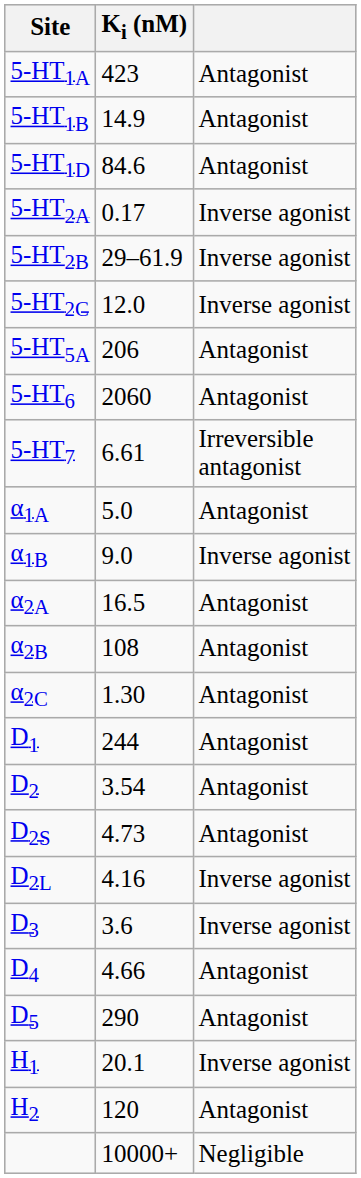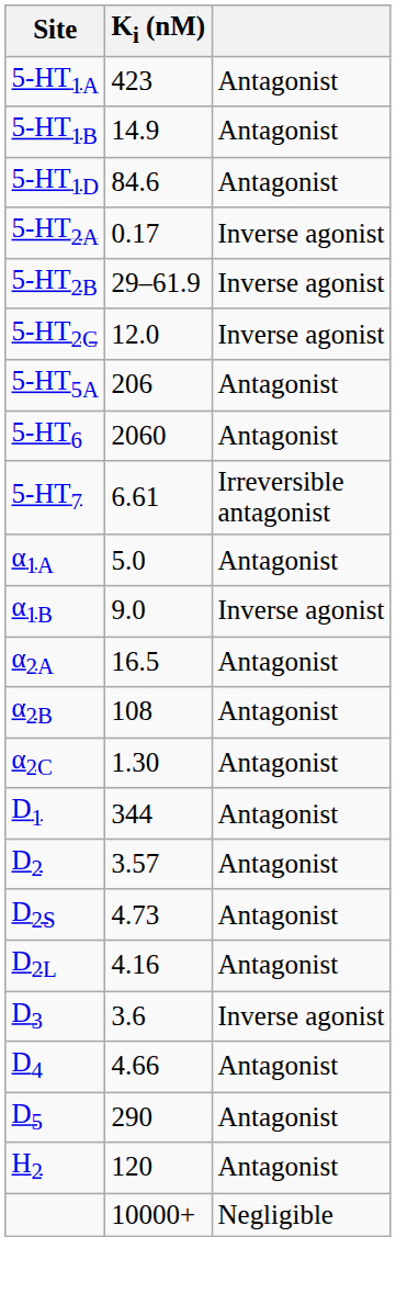 <table class="wikitable sortable floatright">
 <tr>
 <th>Site</th>
 <th>K<sub>i</sub> (nM)</th>
 <th></th>
 </tr>
 <tr>
 <td><a href='#'>5-HT<sub>1A</sub></a></td>
 <td>423</td>
 <td>Antagonist</td>
 </tr>
 <tr>
 <td><a href='#'>5-HT<sub>1B</sub></a></td>
 <td>14.9</td>
 <td>Antagonist</td>
 </tr>
 <tr>
 <td><a href='#'>5-HT<sub>1D</sub></a></td>
 <td>84.6</td>
 <td>Antagonist</td>
 </tr>
 <tr>
 <td><a href='#'>5-HT<sub>2A</sub></a></td>
 <td>0.17</td>
 <td>Inverse agonist</td>
 </tr>
 <tr>
 <td><a href='#'>5-HT<sub>2B</sub></a></td>
 <td>29–61.9</td>
 <td>Inverse agonist</td>
 </tr>
 <tr>
 <td><a href='#'>5-HT<sub>2C</sub></a></td>
 <td>12.0</td>
 <td>Inverse agonist</td>
 </tr>
 <tr>
 <td><a href='#'>5-HT<sub>5A</sub></a></td>
 <td>206</td>
 <td>Antagonist</td>
 </tr>
 <tr>
 <td><a href='#'>5-HT<sub>6</sub></a></td>
 <td>2060</td>
 <td>Antagonist</td>
 </tr>
 <tr>
 <td><a href='#'>5-HT<sub>7</sub></a></td>
 <td>6.61</td>
 <td>Irreversible<br>antagonist</td>
 </tr>
 <tr>
 <td><a href='#'>α<sub>1A</sub></a></td>
 <td>5.0</td>
 <td>Antagonist</td>
 </tr>
 <tr>
 <td><a href='#'>α<sub>1B</sub></a></td>
 <td>9.0</td>
 <td>Inverse agonist</td>
 </tr>
 <tr>
 <td><a href='#'>α<sub>2A</sub></a></td>
 <td>16.5</td>
 <td>Antagonist</td>
 </tr>
 <tr>
 <td><a href='#'>α<sub>2B</sub></a></td>
 <td>108</td>
 <td>Antagonist</td>
 </tr>
 <tr>
 <td><a href='#'>α<sub>2C</sub></a></td>
 <td>1.30</td>
 <td>Antagonist</td>
 </tr>
 <tr>
 <td><a href='#'>D<sub>1</sub></a></td>
-<td>244</td>
+<td>344</td>
 <td>Antagonist</td>
 </tr>
 <tr>
 <td><a href='#'>D<sub>2</sub></a></td>
-<td>3.54</td>
+<td>3.57</td>
 <td>Antagonist</td>
 </tr>
 <tr>
 <td><a href='#'>D<sub>2S</sub></a></td>
 <td>4.73</td>
 <td>Antagonist</td>
 </tr>
 <tr>
 <td><a href='#'>D<sub>2L</sub></a></td>
 <td>4.16</td>
-<td>Inverse agonist</td>
+<td>Antagonist</td>
 </tr>
 <tr>
 <td><a href='#'>D<sub>3</sub></a></td>
 <td>3.6</td>
 <td>Inverse agonist</td>
 </tr>
 <tr>
 <td><a href='#'>D<sub>4</sub></a></td>
 <td>4.66</td>
 <td>Antagonist</td>
 </tr>
 <tr>
 <td><a href='#'>D<sub>5</sub></a></td>
 <td>290</td>
 <td>Antagonist</td>
 </tr>
 <tr>
-<td><a href='#'>H<sub>1</sub></a></td>
-<td>20.1</td>
-<td>Inverse agonist</td>
-</tr>
-<tr>
 <td><a href='#'>H<sub>2</sub></a></td>
 <td>120</td>
 <td>Antagonist</td>
 </tr>
 <tr>
 <td></td>
 <td>10000+</td>
 <td>Negligible</td>
 </tr>
 </table>
